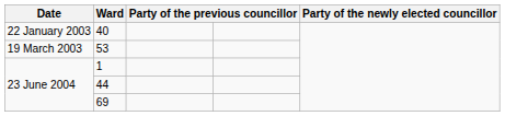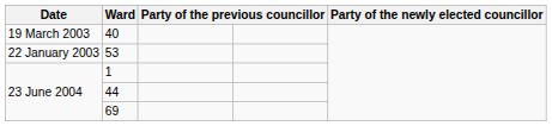 <table class="wikitable">
 <tr>
 <th>Date</th>
 <th>Ward</th>
 <th colspan=2>Party of the previous councillor</th>
 <th colspan=2>Party of the newly elected councillor</th>
 </tr>
 <tr>
-<td>22 January 2003</td>
+<td>19 March 2003</td>
 <td>40</td>
 <td></td>
 <td></td>
 </tr>
 <tr>
-<td>19 March 2003</td>
+<td>22 January 2003</td>
 <td>53</td>
 <td></td>
 <td></td>
 </tr>
 <tr>
 <td rowspan=3>23 June 2004</td>
 <td>1</td>
 <td></td>
 <td></td>
 </tr>
 <tr>
 <td>44</td>
 <td></td>
 <td></td>
 </tr>
 <tr>
 <td>69</td>
 <td></td>
 <td></td>
 </tr>
 </table>
